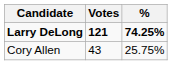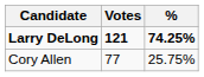 <table class="wikitable">
 <tr>
 <th>Candidate</th>
 <th>Votes</th>
 <th>%</th>
 </tr>
 <tr>
 <td><strong>Larry DeLong</strong></td>
 <td><strong>121</strong></td>
 <td><strong>74.25%</strong></td>
 </tr>
 <tr>
 <td>Cory Allen</td>
-<td>43</td>
+<td>77</td>
 <td>25.75%</td>
 </tr>
 </table>
